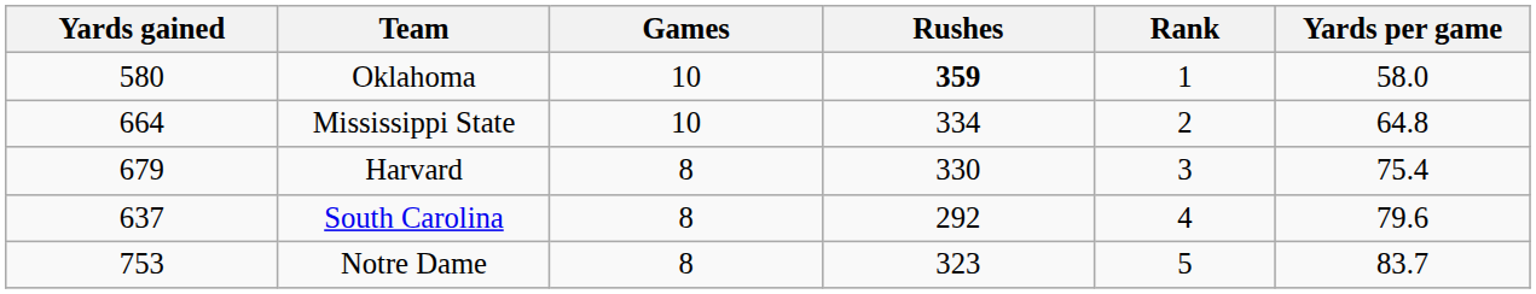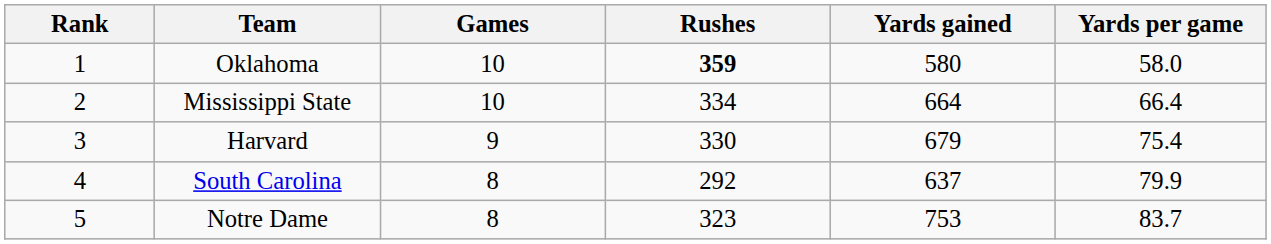 <table class="wikitable sortable">
 <tr>
-<th bgcolor="#DDDDFF" width="15%">Yards gained</th>
+<th bgcolor="#DDDDFF" width="10%">Rank</th>
 <th bgcolor="#DDDDFF" width="15%">Team</th>
 <th bgcolor="#DDDDFF" width="15%">Games</th>
 <th bgcolor="#DDDDFF" width="15%">Rushes</th>
-<th bgcolor="#DDDDFF" width="10%">Rank</th>
+<th bgcolor="#DDDDFF" width="15%">Yards gained</th>
 <th bgcolor="#DDDDFF" width="14%">Yards per game</th>
 </tr>
 <tr align="center">
-<td>580</td>
+<td>1</td>
 <td>Oklahoma</td>
 <td>10</td>
 <td><strong>359</strong></td>
-<td>1</td>
+<td>580</td>
 <td>58.0</td>
 </tr>
 <tr align="center">
-<td>664</td>
+<td>2</td>
 <td>Mississippi State</td>
 <td>10</td>
 <td>334</td>
-<td>2</td>
-<td>64.8</td>
+<td>664</td>
+<td>66.4</td>
 </tr>
 <tr align="center">
+<td>3</td>
+<td>Harvard</td>
+<td>9</td>
+<td>330</td>
 <td>679</td>
-<td>Harvard</td>
-<td>8</td>
-<td>330</td>
-<td>3</td>
 <td>75.4</td>
 </tr>
 <tr align="center">
-<td>637</td>
+<td>4</td>
 <td><a href='#'>South Carolina</a></td>
 <td>8</td>
 <td>292</td>
-<td>4</td>
-<td>79.6</td>
+<td>637</td>
+<td>79.9</td>
 </tr>
 <tr align="center">
-<td>753</td>
+<td>5</td>
 <td>Notre Dame</td>
 <td>8</td>
 <td>323</td>
-<td>5</td>
+<td>753</td>
 <td>83.7</td>
 </tr>
 </table>
